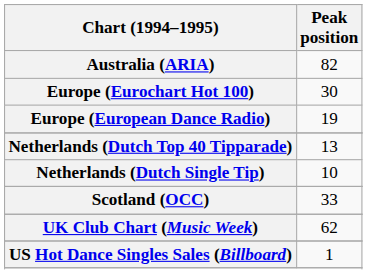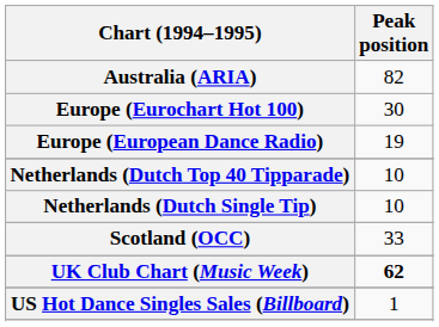 <table class="wikitable sortable plainrowheaders">
 <tr>
 <th>Chart (1994–1995)</th>
 <th>Peak<br>position</th>
 </tr>
 <tr>
 <th scope="row">Australia (<a href='#'>ARIA</a>)</th>
 <td style="text-align:center;">82</td>
 </tr>
 <tr>
 <th scope="row">Europe (<a href='#'>Eurochart Hot 100</a>)</th>
 <td style="text-align:center;">30</td>
 </tr>
 <tr>
 <th scope="row">Europe (<a href='#'>European Dance Radio</a>)</th>
 <td style="text-align:center;">19</td>
 </tr>
 <tr>
 </tr>
 <tr>
 <th scope="row">Netherlands (<a href='#'>Dutch Top 40 Tipparade</a>)</th>
-<td style="text-align:center;">13</td>
+<td style="text-align:center;">10</td>
 </tr>
 <tr>
 <th scope="row">Netherlands (<a href='#'>Dutch Single Tip</a>)</th>
 <td style="text-align:center;">10</td>
 </tr>
 <tr>
 </tr>
 <tr>
 <th scope="row">Scotland (<a href='#'>OCC</a>)</th>
 <td style="text-align:center;">33</td>
 </tr>
 <tr>
 </tr>
 <tr>
 <th scope="row"><a href='#'>UK Club Chart</a> (<em><a href='#'>Music Week</a></em>)</th>
-<td style="text-align:center;">62</td>
+<td style="text-align:center;"><strong>62</strong></td>
 </tr>
 <tr>
 </tr>
 <tr>
 <th scope="row">US <a href='#'>Hot Dance Singles Sales</a> (<em><a href='#'>Billboard</a></em>)</th>
 <td style="text-align:center;">1</td>
 </tr>
 <tr>
 </tr>
 <tr>
 </tr>
 <tr>
 </tr>
 </table>
